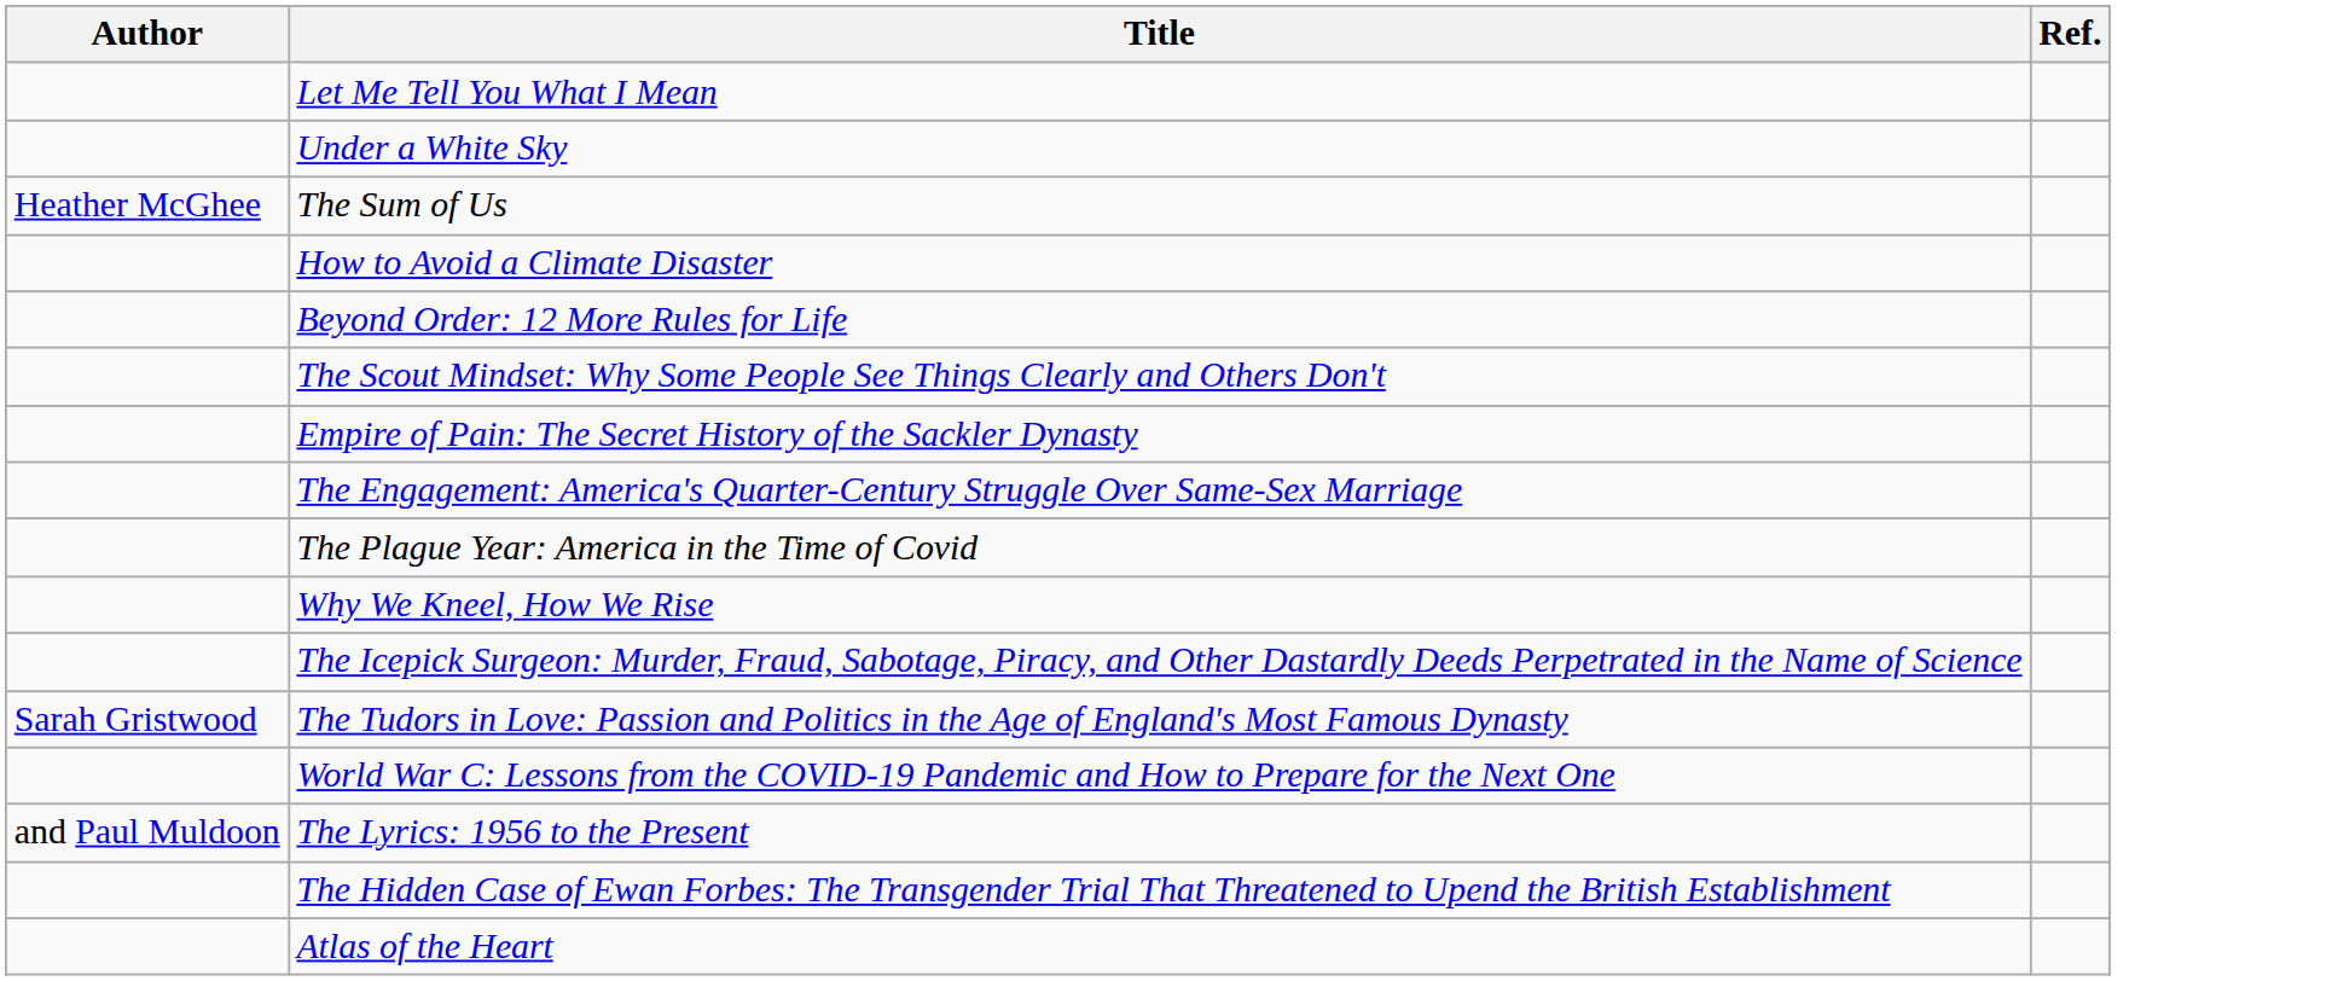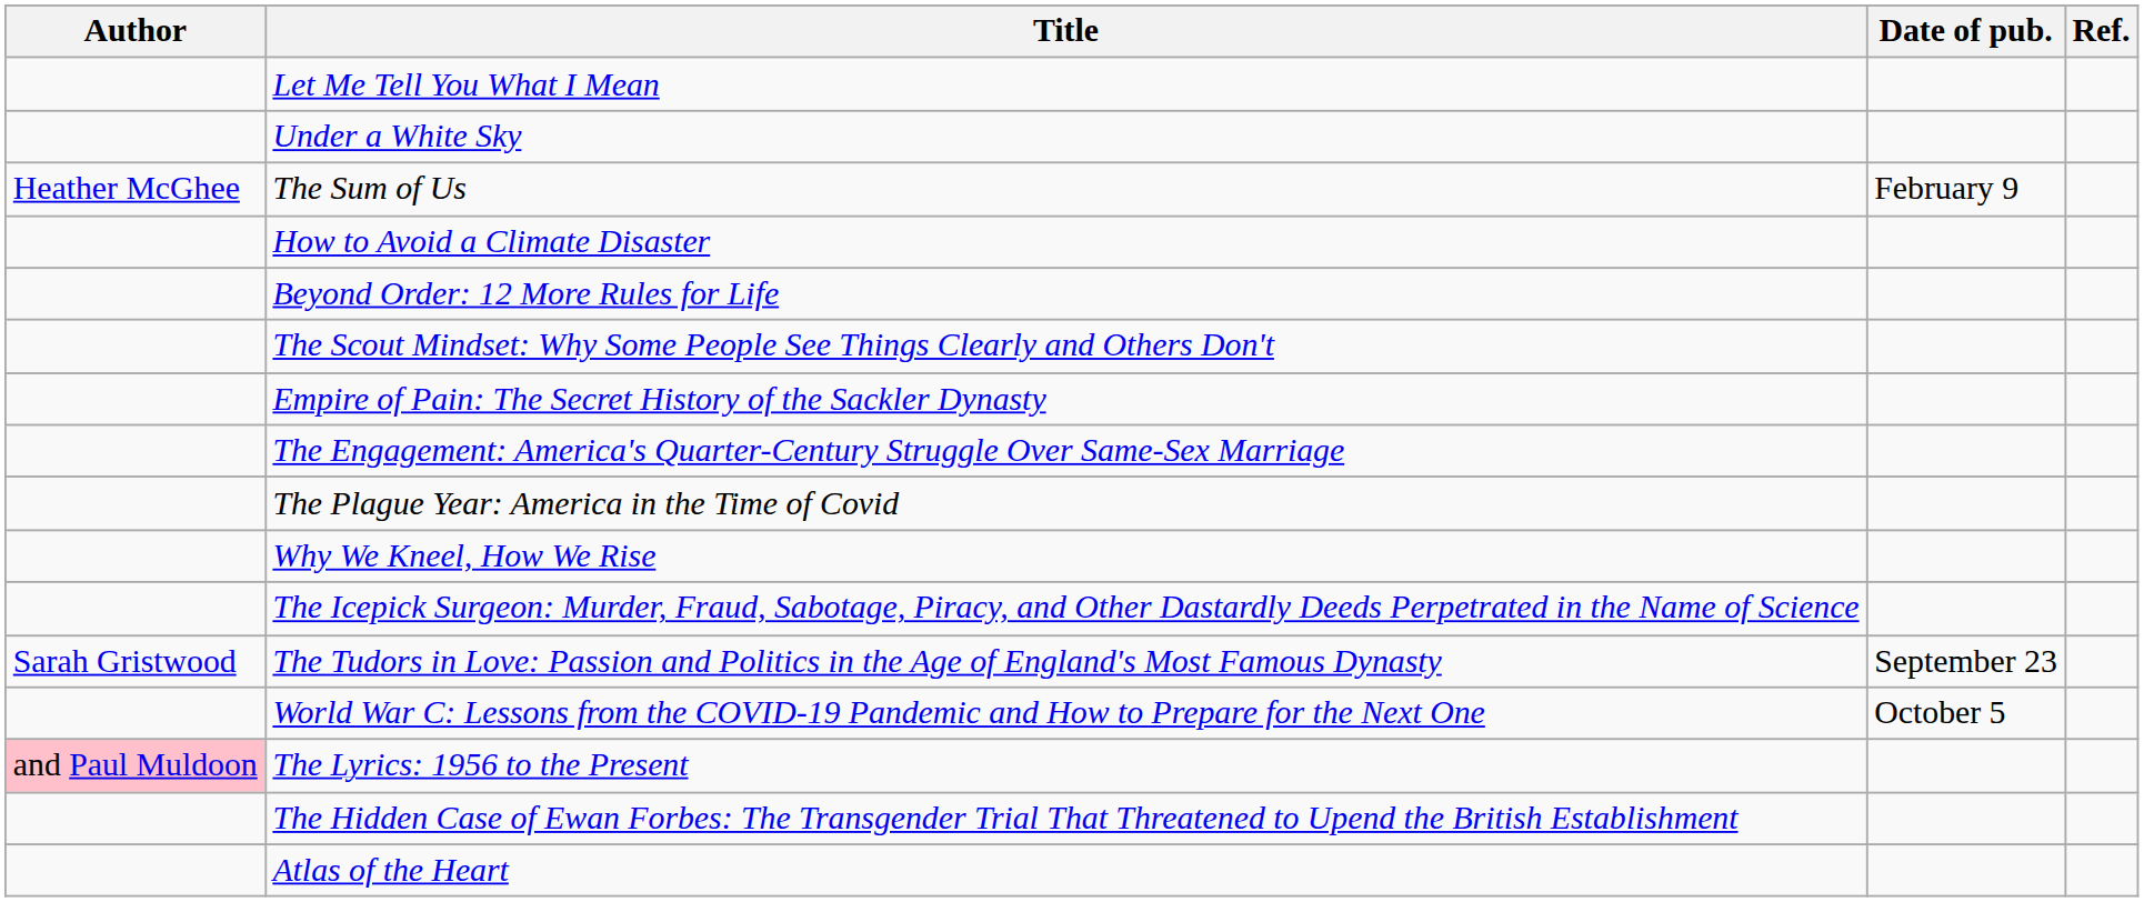 <table class="wikitable sortable">
 <tr>
 <th>Author</th>
 <th>Title</th>
+<th>Date of pub.</th>
 <th>Ref.</th>
 </tr>
 <tr>
 <td></td>
 <td><em><a href='#'>Let Me Tell You What I Mean</a></em></td>
 <td></td>
+<td></td>
 </tr>
 <tr>
 <td></td>
 <td><em><a href='#'>Under a White Sky</a></em></td>
 <td></td>
+<td></td>
 </tr>
 <tr>
 <td><a href='#'>Heather McGhee</a></td>
 <td><em>The Sum of Us</em></td>
+<td>February 9</td>
 <td></td>
 </tr>
 <tr>
 <td></td>
 <td><em><a href='#'>How to Avoid a Climate Disaster</a></em></td>
 <td></td>
+<td></td>
 </tr>
 <tr>
 <td></td>
 <td><em><a href='#'>Beyond Order: 12 More Rules for Life</a></em></td>
+<td></td>
 <td></td>
 </tr>
 <tr>
 <td></td>
 <td><em><a href='#'>The Scout Mindset: Why Some People See Things Clearly and Others Don't</a></em></td>
 <td></td>
+<td></td>
 </tr>
 <tr>
 <td></td>
 <td><em><a href='#'>Empire of Pain: The Secret History of the Sackler Dynasty</a></em></td>
+<td></td>
 <td></td>
 </tr>
 <tr>
 <td></td>
 <td><em><a href='#'>The Engagement: America's Quarter-Century Struggle Over Same-Sex Marriage</a></em></td>
 <td></td>
+<td></td>
 </tr>
 <tr>
 <td></td>
 <td><em>The Plague Year: America in the Time of Covid</em></td>
+<td></td>
 <td></td>
 </tr>
 <tr>
 <td></td>
 <td><em><a href='#'>Why We Kneel, How We Rise</a></em></td>
 <td></td>
+<td></td>
 </tr>
 <tr>
 <td></td>
 <td><em><a href='#'>The Icepick Surgeon: Murder, Fraud, Sabotage, Piracy, and Other Dastardly Deeds Perpetrated in the Name of Science</a></em></td>
 <td></td>
+<td></td>
 </tr>
 <tr>
 <td><a href='#'>Sarah Gristwood</a></td>
 <td><a href='#'><em>The Tudors in Love: Passion and Politics in the Age of England's Most Famous Dynasty</em></a></td>
+<td>September 23</td>
 <td></td>
 </tr>
 <tr>
 <td></td>
 <td><em><a href='#'>World War C: Lessons from the COVID-19 Pandemic and How to Prepare for the Next One</a></em></td>
+<td>October 5</td>
 <td></td>
 </tr>
 <tr>
-<td> and <a href='#'>Paul Muldoon</a></td>
+<td style="background: pink;"> and <a href='#'>Paul Muldoon</a></td>
 <td><em><a href='#'>The Lyrics: 1956 to the Present</a></em></td>
+<td></td>
 <td></td>
 </tr>
 <tr>
 <td></td>
 <td><em><a href='#'>The Hidden Case of Ewan Forbes: The Transgender Trial That Threatened to Upend the British Establishment</a></em></td>
 <td></td>
+<td></td>
 </tr>
 <tr>
 <td></td>
 <td><em><a href='#'>Atlas of the Heart</a></em></td>
 <td></td>
+<td></td>
 </tr>
 </table>
